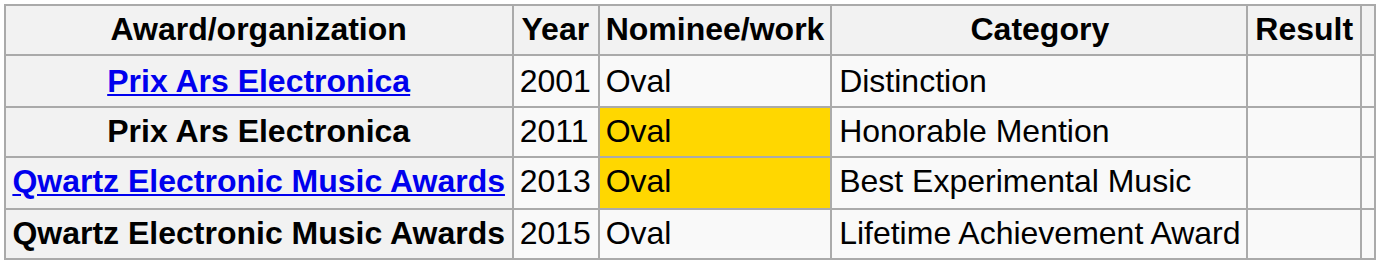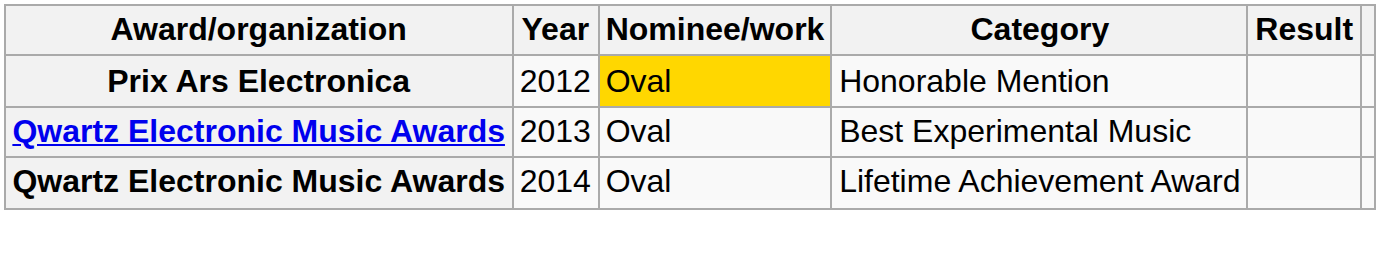 <table class="wikitable sortable plainrowheaders">
 <tr>
 <th scope="col">Award/organization</th>
 <th scope="col">Year</th>
 <th scope="col">Nominee/work</th>
 <th scope="col">Category</th>
 <th scope="col">Result</th>
 <th scope="col" class="unsortable"></th>
 </tr>
 <tr>
-<th scope="row"><a href='#'>Prix Ars Electronica</a></th>
-<td>2001</td>
-<td>Oval</td>
-<td>Distinction</td>
-<td></td>
-<td></td>
-</tr>
-<tr>
 <th scope="row">Prix Ars Electronica</th>
-<td>2011</td>
+<td>2012</td>
 <td style="background: gold;">Oval</td>
 <td>Honorable Mention</td>
 <td></td>
 <td></td>
 </tr>
 <tr>
 <th scope="row"><a href='#'>Qwartz Electronic Music Awards</a></th>
 <td>2013</td>
-<td style="background: gold;">Oval</td>
+<td>Oval</td>
 <td>Best Experimental Music</td>
 <td></td>
 <td></td>
 </tr>
 <tr>
 <th scope="row">Qwartz Electronic Music Awards</th>
-<td>2015</td>
+<td>2014</td>
 <td>Oval</td>
 <td>Lifetime Achievement Award</td>
 <td></td>
 <td></td>
 </tr>
 </table>
